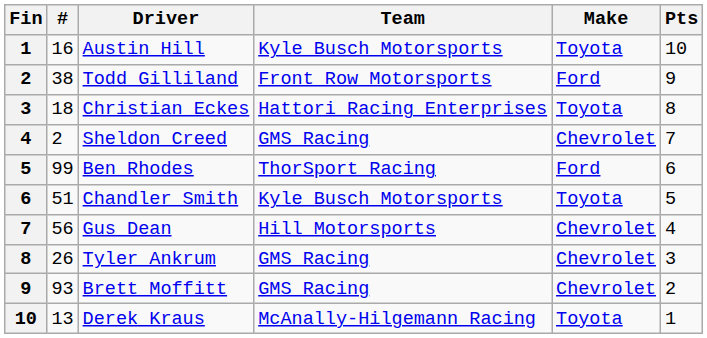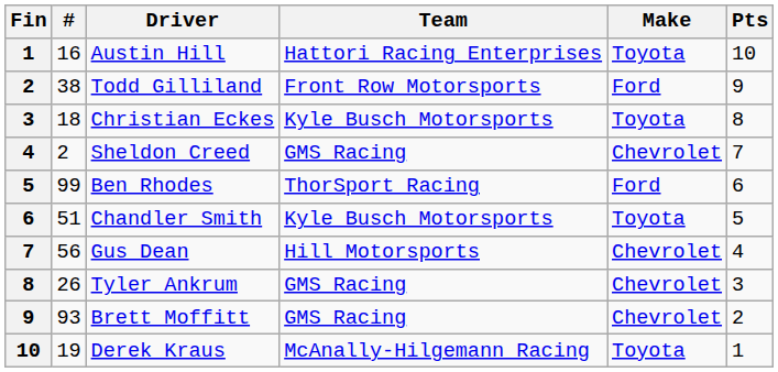 <table class="wikitable" style="font-size:95%">
 <tr>
 <th>Fin</th>
 <th>#</th>
 <th>Driver</th>
 <th>Team</th>
 <th>Make</th>
 <th>Pts</th>
 </tr>
 <tr>
 <th>1</th>
 <td>16</td>
 <td><a href='#'>Austin Hill</a></td>
-<td><a href='#'>Kyle Busch Motorsports</a></td>
+<td><a href='#'>Hattori Racing Enterprises</a></td>
 <td><a href='#'>Toyota</a></td>
 <td>10</td>
 </tr>
 <tr>
 <th>2</th>
 <td>38</td>
 <td><a href='#'>Todd Gilliland</a></td>
 <td><a href='#'>Front Row Motorsports</a></td>
 <td><a href='#'>Ford</a></td>
 <td>9</td>
 </tr>
 <tr>
 <th>3</th>
 <td>18</td>
 <td><a href='#'>Christian Eckes</a></td>
-<td><a href='#'>Hattori Racing Enterprises</a></td>
+<td><a href='#'>Kyle Busch Motorsports</a></td>
 <td><a href='#'>Toyota</a></td>
 <td>8</td>
 </tr>
 <tr>
 <th>4</th>
 <td>2</td>
 <td><a href='#'>Sheldon Creed</a></td>
 <td><a href='#'>GMS Racing</a></td>
 <td><a href='#'>Chevrolet</a></td>
 <td>7</td>
 </tr>
 <tr>
 <th>5</th>
 <td>99</td>
 <td><a href='#'>Ben Rhodes</a></td>
 <td><a href='#'>ThorSport Racing</a></td>
 <td><a href='#'>Ford</a></td>
 <td>6</td>
 </tr>
 <tr>
 <th>6</th>
 <td>51</td>
 <td><a href='#'>Chandler Smith</a></td>
 <td><a href='#'>Kyle Busch Motorsports</a></td>
 <td><a href='#'>Toyota</a></td>
 <td>5</td>
 </tr>
 <tr>
 <th>7</th>
 <td>56</td>
 <td><a href='#'>Gus Dean</a></td>
 <td><a href='#'>Hill Motorsports</a></td>
 <td><a href='#'>Chevrolet</a></td>
 <td>4</td>
 </tr>
 <tr>
 <th>8</th>
 <td>26</td>
 <td><a href='#'>Tyler Ankrum</a></td>
 <td><a href='#'>GMS Racing</a></td>
 <td><a href='#'>Chevrolet</a></td>
 <td>3</td>
 </tr>
 <tr>
 <th>9</th>
 <td>93</td>
 <td><a href='#'>Brett Moffitt</a></td>
 <td><a href='#'>GMS Racing</a></td>
 <td><a href='#'>Chevrolet</a></td>
 <td>2</td>
 </tr>
 <tr>
 <th>10</th>
-<td>13</td>
+<td>19</td>
 <td><a href='#'>Derek Kraus</a></td>
 <td><a href='#'>McAnally-Hilgemann Racing</a></td>
 <td><a href='#'>Toyota</a></td>
 <td>1</td>
 </tr>
 </table>
